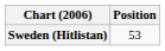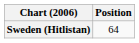 <table class="wikitable plainrowheaders" style="text-align:center">
 <tr>
 <th>Chart (2006)</th>
 <th>Position</th>
 </tr>
 <tr>
 <th scope="row">Sweden (Hitlistan)</th>
-<td>53</td>
+<td>64</td>
 </tr>
 </table>
